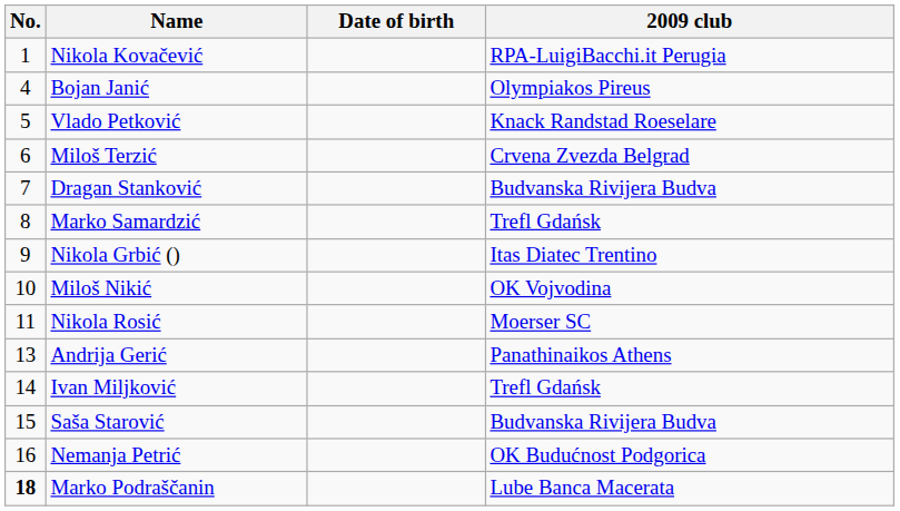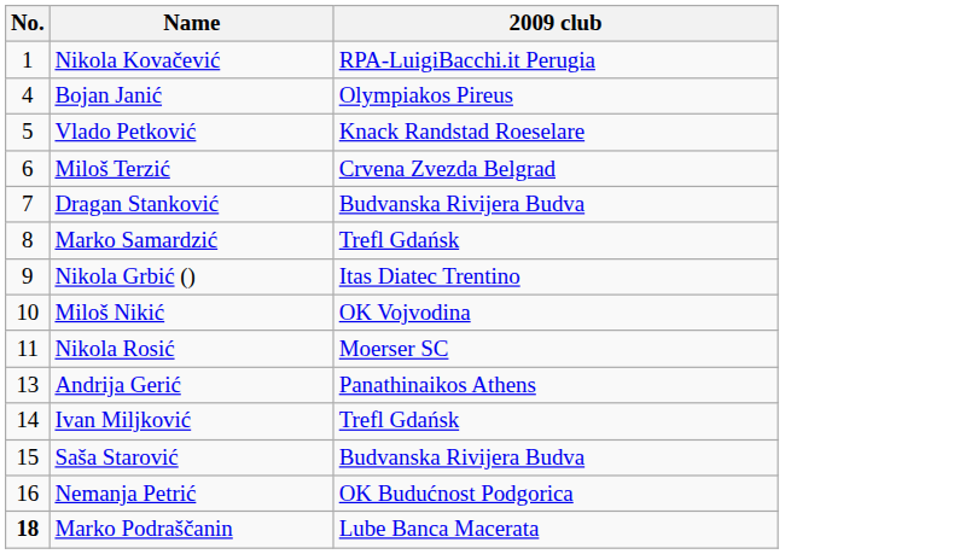 <table class="wikitable sortable" style="font-size:100%; text-align:center;">
 <tr>
 <th>No.</th>
 <th style="width:12em">Name</th>
-<th style="width:8em">Date of birth</th>
 <th style="width:19em">2009 club</th>
 </tr>
 <tr>
 <td>1</td>
 <td align=left><a href='#'>Nikola Kovačević</a></td>
-<td align=right></td>
 <td align=left> <a href='#'>RPA-LuigiBacchi.it Perugia</a></td>
 </tr>
 <tr>
 <td>4</td>
 <td align=left><a href='#'>Bojan Janić</a></td>
-<td align=right></td>
 <td align=left> <a href='#'>Olympiakos Pireus</a></td>
 </tr>
 <tr>
 <td>5</td>
 <td align=left><a href='#'>Vlado Petković</a></td>
-<td align=right></td>
 <td align=left> <a href='#'>Knack Randstad Roeselare</a></td>
 </tr>
 <tr>
 <td>6</td>
 <td align=left><a href='#'>Miloš Terzić</a></td>
-<td align=right></td>
 <td align=left> <a href='#'>Crvena Zvezda Belgrad</a></td>
 </tr>
 <tr>
 <td>7</td>
 <td align=left><a href='#'>Dragan Stanković</a></td>
-<td align=right></td>
 <td align=left> <a href='#'>Budvanska Rivijera Budva</a></td>
 </tr>
 <tr>
 <td>8</td>
 <td align=left><a href='#'>Marko Samardzić</a></td>
-<td align=right></td>
 <td align=left> <a href='#'>Trefl Gdańsk</a></td>
 </tr>
 <tr>
 <td>9</td>
 <td align=left><a href='#'>Nikola Grbić</a> ()</td>
-<td align=right></td>
 <td align=left> <a href='#'>Itas Diatec Trentino</a></td>
 </tr>
 <tr>
 <td>10</td>
 <td align=left><a href='#'>Miloš Nikić</a></td>
-<td align=right></td>
 <td align=left> <a href='#'>OK Vojvodina</a></td>
 </tr>
 <tr>
 <td>11</td>
 <td align=left><a href='#'>Nikola Rosić</a></td>
-<td align=right></td>
 <td align=left> <a href='#'>Moerser SC</a></td>
 </tr>
 <tr>
 <td>13</td>
 <td align=left><a href='#'>Andrija Gerić</a></td>
-<td align=right></td>
 <td align=left> <a href='#'>Panathinaikos Athens</a></td>
 </tr>
 <tr>
 <td>14</td>
 <td align=left><a href='#'>Ivan Miljković</a></td>
-<td align=right></td>
 <td align=left> <a href='#'>Trefl Gdańsk</a></td>
 </tr>
 <tr>
 <td>15</td>
 <td align=left><a href='#'>Saša Starović</a></td>
-<td align=right></td>
 <td align=left> <a href='#'>Budvanska Rivijera Budva</a></td>
 </tr>
 <tr>
 <td>16</td>
 <td align=left><a href='#'>Nemanja Petrić</a></td>
-<td align=right></td>
 <td align=left> <a href='#'>OK Budućnost Podgorica</a></td>
 </tr>
 <tr>
 <td><strong>18</strong></td>
 <td align=left><a href='#'>Marko Podraščanin</a></td>
-<td align=right></td>
 <td align=left> <a href='#'>Lube Banca Macerata</a></td>
 </tr>
 </table>
